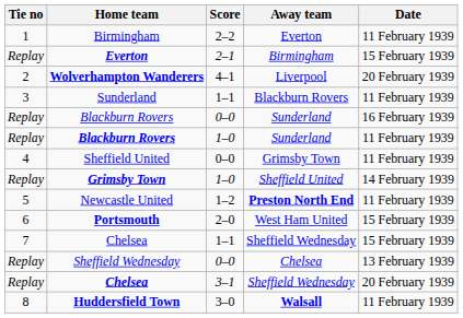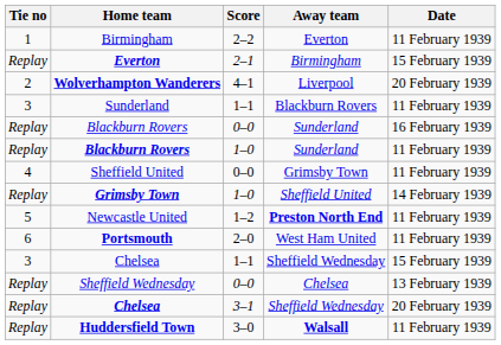 <table class="wikitable" style="text-align: center">
 <tr>
 <th>Tie no</th>
 <th>Home team</th>
 <th>Score</th>
 <th>Away team</th>
 <th>Date</th>
 </tr>
 <tr>
 <td>1</td>
 <td><a href='#'>Birmingham</a></td>
 <td>2–2</td>
 <td><a href='#'>Everton</a></td>
 <td>11 February 1939</td>
 </tr>
 <tr>
 <td><em>Replay</em></td>
 <td><strong><em><a href='#'>Everton</a></em></strong></td>
 <td><em>2–1</em></td>
 <td><em><a href='#'>Birmingham</a></em></td>
 <td>15 February 1939</td>
 </tr>
 <tr>
 <td>2</td>
 <td><strong><a href='#'>Wolverhampton Wanderers</a></strong></td>
 <td>4–1</td>
 <td><a href='#'>Liverpool</a></td>
 <td>20 February 1939</td>
 </tr>
 <tr>
 <td>3</td>
 <td><a href='#'>Sunderland</a></td>
 <td>1–1</td>
 <td><a href='#'>Blackburn Rovers</a></td>
 <td>11 February 1939</td>
 </tr>
 <tr>
 <td><em>Replay</em></td>
 <td><em><a href='#'>Blackburn Rovers</a></em></td>
 <td><em>0–0</em></td>
 <td><em><a href='#'>Sunderland</a></em></td>
 <td>16 February 1939</td>
 </tr>
 <tr>
 <td><em>Replay</em></td>
 <td><strong><em><a href='#'>Blackburn Rovers</a></em></strong></td>
 <td><em>1–0</em></td>
 <td><em><a href='#'>Sunderland</a></em></td>
 <td>11 February 1939</td>
 </tr>
 <tr>
 <td>4</td>
 <td><a href='#'>Sheffield United</a></td>
 <td>0–0</td>
 <td><a href='#'>Grimsby Town</a></td>
 <td>11 February 1939</td>
 </tr>
 <tr>
 <td><em>Replay</em></td>
 <td><strong><em><a href='#'>Grimsby Town</a></em></strong></td>
 <td><em>1–0</em></td>
 <td><em><a href='#'>Sheffield United</a></em></td>
 <td>14 February 1939</td>
 </tr>
 <tr>
 <td>5</td>
 <td><a href='#'>Newcastle United</a></td>
 <td>1–2</td>
 <td><strong><a href='#'>Preston North End</a></strong></td>
 <td>11 February 1939</td>
 </tr>
 <tr>
 <td>6</td>
 <td><strong><a href='#'>Portsmouth</a></strong></td>
 <td>2–0</td>
 <td><a href='#'>West Ham United</a></td>
-<td>15 February 1939</td>
+<td>11 February 1939</td>
 </tr>
 <tr>
-<td>7</td>
+<td>3</td>
 <td><a href='#'>Chelsea</a></td>
 <td>1–1</td>
 <td><a href='#'>Sheffield Wednesday</a></td>
 <td>15 February 1939</td>
 </tr>
 <tr>
 <td><em>Replay</em></td>
 <td><em><a href='#'>Sheffield Wednesday</a></em></td>
 <td><em>0–0</em></td>
 <td><em><a href='#'>Chelsea</a></em></td>
 <td>13 February 1939</td>
 </tr>
 <tr>
 <td><em>Replay</em></td>
 <td><strong><em><a href='#'>Chelsea</a></em></strong></td>
 <td><em>3–1</em></td>
 <td><em><a href='#'>Sheffield Wednesday</a></em></td>
 <td>20 February 1939</td>
 </tr>
 <tr>
-<td>8</td>
+<td><em>Replay</em></td>
 <td><strong><a href='#'>Huddersfield Town</a></strong></td>
 <td>3–0</td>
 <td><strong><a href='#'>Walsall</a></strong></td>
 <td>11 February 1939</td>
 </tr>
 </table>
